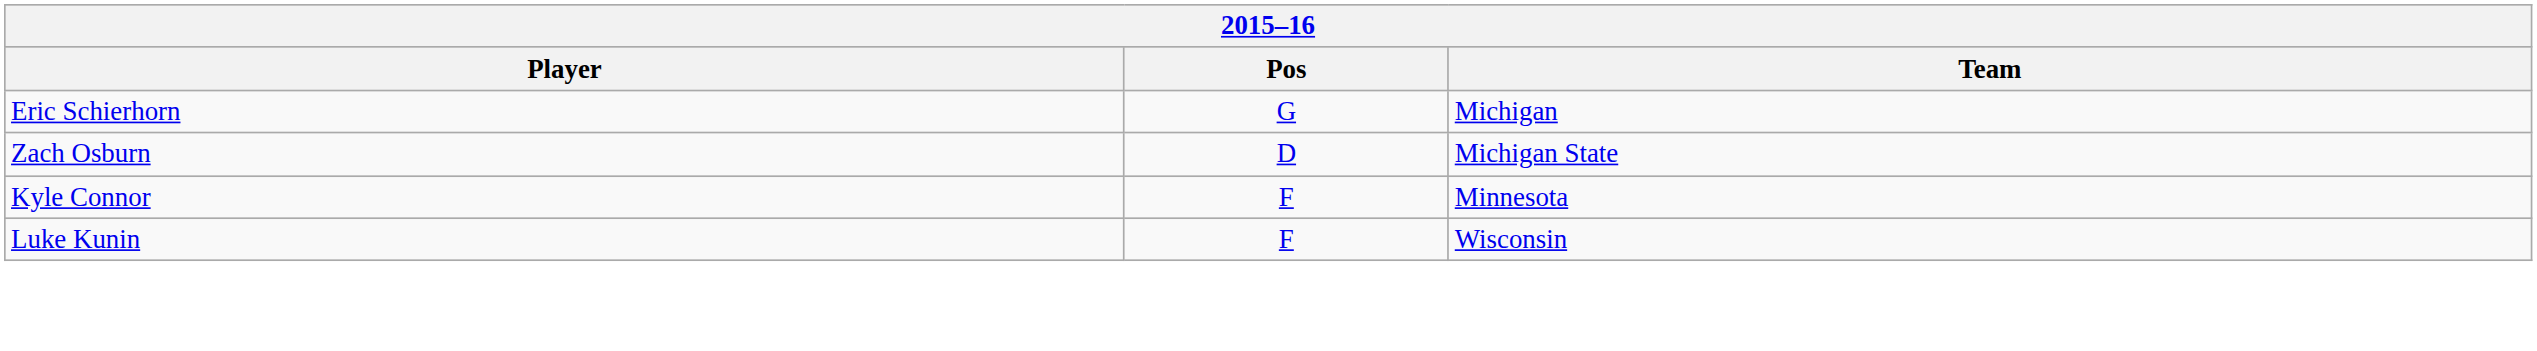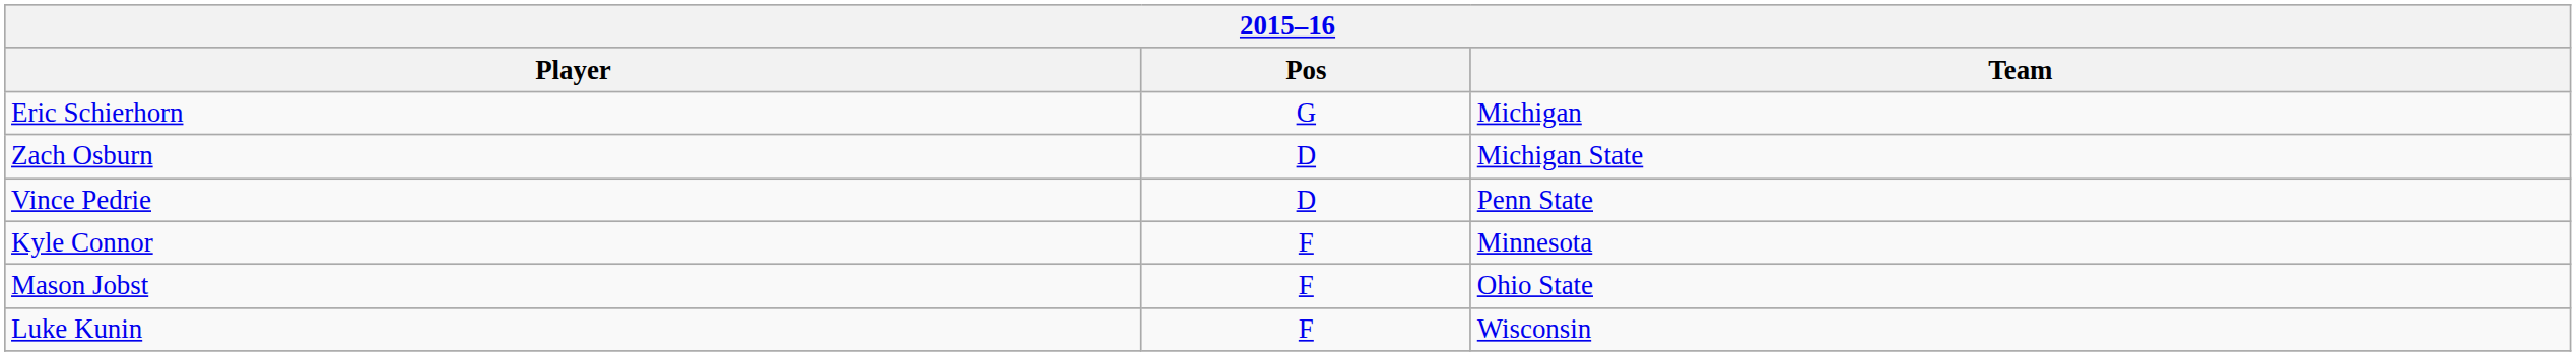 <table class="wikitable" width=95%>
 <tr>
 <th colspan=3><a href='#'>2015–16</a></th>
 </tr>
 <tr>
 <th>Player</th>
 <th>Pos</th>
 <th>Team</th>
 </tr>
 <tr>
 <td><a href='#'>Eric Schierhorn</a></td>
 <td style="text-align:center;"><a href='#'>G</a></td>
 <td><a href='#'>Michigan</a></td>
 </tr>
 <tr>
 <td><a href='#'>Zach Osburn</a></td>
 <td style="text-align:center;"><a href='#'>D</a></td>
 <td><a href='#'>Michigan State</a></td>
 </tr>
 <tr>
+<td><a href='#'>Vince Pedrie</a></td>
+<td style="text-align:center;"><a href='#'>D</a></td>
+<td><a href='#'>Penn State</a></td>
+</tr>
+<tr>
 <td><a href='#'>Kyle Connor</a></td>
 <td style="text-align:center;"><a href='#'>F</a></td>
 <td><a href='#'>Minnesota</a></td>
+</tr>
+<tr>
+<td><a href='#'>Mason Jobst</a></td>
+<td style="text-align:center;"><a href='#'>F</a></td>
+<td><a href='#'>Ohio State</a></td>
 </tr>
 <tr>
 <td><a href='#'>Luke Kunin</a></td>
 <td style="text-align:center;"><a href='#'>F</a></td>
 <td><a href='#'>Wisconsin</a></td>
 </tr>
 </table>
